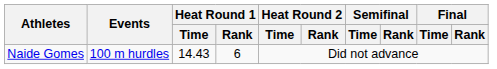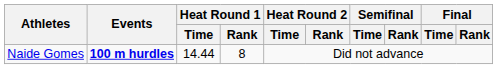 <table class=wikitable style=font-size:90%>
 <tr>
 <th rowspan=2>Athletes</th>
 <th rowspan=2>Events</th>
 <th colspan=2>Heat Round 1</th>
 <th colspan=2>Heat Round 2</th>
 <th colspan=2>Semifinal</th>
 <th colspan=2>Final</th>
 </tr>
 <tr>
 <th>Time</th>
 <th>Rank</th>
 <th>Time</th>
 <th>Rank</th>
 <th>Time</th>
 <th>Rank</th>
 <th>Time</th>
 <th>Rank</th>
 </tr>
 <tr>
 <td><a href='#'>Naide Gomes</a></td>
-<td><a href='#'>100 m hurdles</a></td>
-<td align=center>14.43</td>
-<td align=center>6</td>
+<td><strong><a href='#'>100 m hurdles</a></strong></td>
+<td align=center>14.44</td>
+<td align=center>8</td>
 <td align=center colspan=6>Did not advance</td>
 </tr>
 </table>
